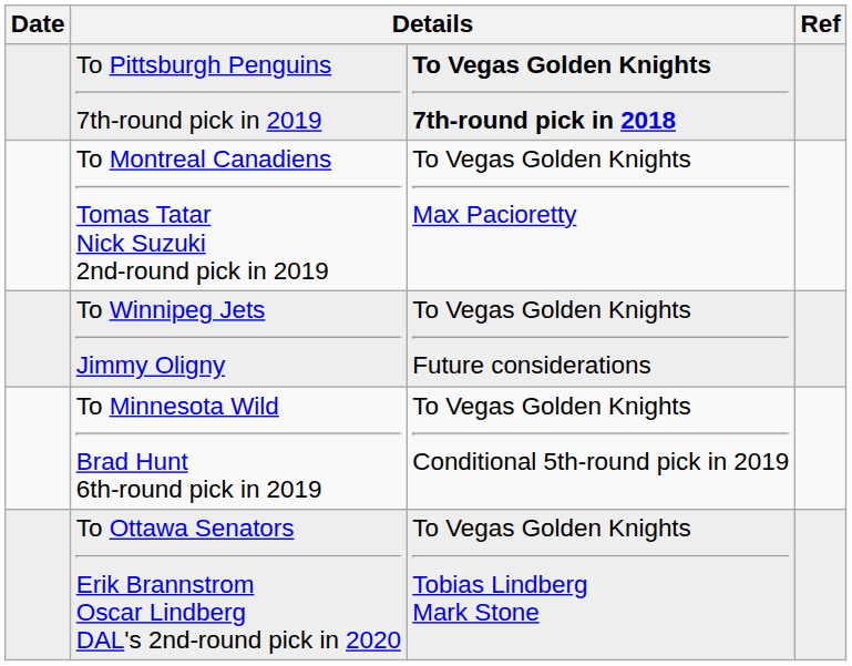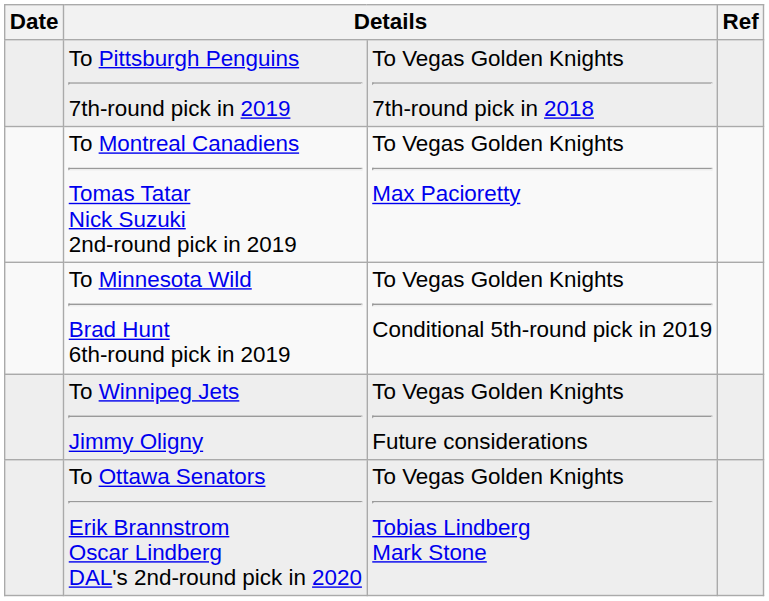 <table class="wikitable">
 <tr>
 <th>Date</th>
 <th colspan="2">Details</th>
 <th>Ref</th>
 </tr>
 <tr style="background:#eee;">
 <td></td>
 <td valign="top">To <a href='#'>Pittsburgh Penguins</a><hr>7th-round pick in <a href='#'>2019</a></td>
-<td valign="top"><strong>To Vegas Golden Knights<hr>7th-round pick in <a href='#'>2018</a></strong></td>
+<td valign="top">To Vegas Golden Knights<hr>7th-round pick in <a href='#'>2018</a></td>
 <td></td>
 </tr>
 <tr>
 <td></td>
 <td valign="top">To <a href='#'>Montreal Canadiens</a><hr><a href='#'>Tomas Tatar</a><br><a href='#'>Nick Suzuki</a><br>2nd-round pick in 2019</td>
 <td valign="top">To Vegas Golden Knights<hr><a href='#'>Max Pacioretty</a></td>
-<td></td>
-</tr>
-<tr style="background:#eee;">
-<td></td>
-<td valign="top">To <a href='#'>Winnipeg Jets</a><hr><a href='#'>Jimmy Oligny</a></td>
-<td valign="top">To Vegas Golden Knights<hr>Future considerations</td>
 <td></td>
 </tr>
 <tr>
 <td></td>
 <td valign="top">To <a href='#'>Minnesota Wild</a><hr><a href='#'>Brad Hunt</a><br>6th-round pick in 2019</td>
 <td valign="top">To Vegas Golden Knights<hr>Conditional 5th-round pick in 2019</td>
 <td></td>
 </tr>
 <tr style="background:#eee;">
 <td></td>
+<td valign="top">To <a href='#'>Winnipeg Jets</a><hr><a href='#'>Jimmy Oligny</a></td>
+<td valign="top">To Vegas Golden Knights<hr>Future considerations</td>
+<td></td>
+</tr>
+<tr style="background:#eee;">
+<td></td>
 <td valign="top">To <a href='#'>Ottawa Senators</a><hr><a href='#'>Erik Brannstrom</a><br><a href='#'>Oscar Lindberg</a><br><a href='#'>DAL</a>'s 2nd-round pick in <a href='#'>2020</a></td>
 <td valign="top">To Vegas Golden Knights<hr><a href='#'>Tobias Lindberg</a><br><a href='#'>Mark Stone</a></td>
 <td></td>
 </tr>
 </table>
